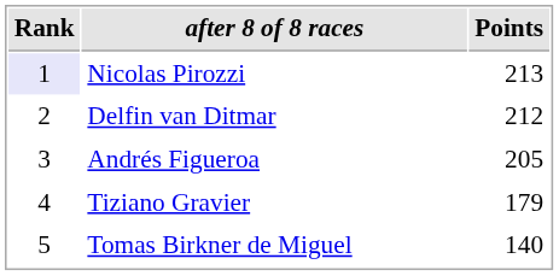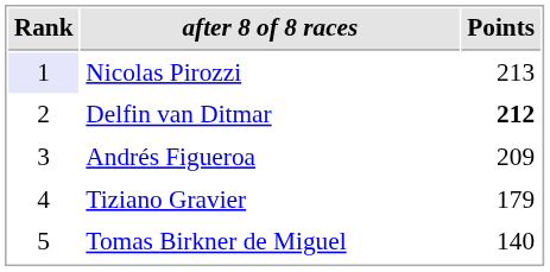 <table cellspacing="1" cellpadding="3" style="border:1px solid #aaa; font-size:86%;">
 <tr style="background:#e4e4e4;">
 <th style="border-bottom:1px solid #aaa; width:10px;">Rank</th>
 <th style="border-bottom:1px solid #aaa; width:200px; white-space:nowrap;"><em>after 8 of 8 races</em></th>
 <th style="border-bottom:1px solid #aaa; width:20px;">Points</th>
 </tr>
 <tr>
 <td style="background: lavender; text-align:center;">1</td>
 <td> <a href='#'>Nicolas Pirozzi</a></td>
 <td align="right">213</td>
 </tr>
 <tr>
 <td style="text-align:center;">2</td>
 <td> <a href='#'>Delfin van Ditmar</a></td>
-<td align="right">212</td>
+<td align="right"><strong>212</strong></td>
 </tr>
 <tr>
 <td style="text-align:center;">3</td>
 <td> <a href='#'>Andrés Figueroa</a></td>
-<td align="right">205</td>
+<td align="right">209</td>
 </tr>
 <tr>
 <td style="text-align:center;">4</td>
 <td> <a href='#'>Tiziano Gravier</a></td>
 <td align="right">179</td>
 </tr>
 <tr>
 <td style="text-align:center;">5</td>
 <td> <a href='#'>Tomas Birkner de Miguel</a></td>
 <td align="right">140</td>
 </tr>
 </table>
